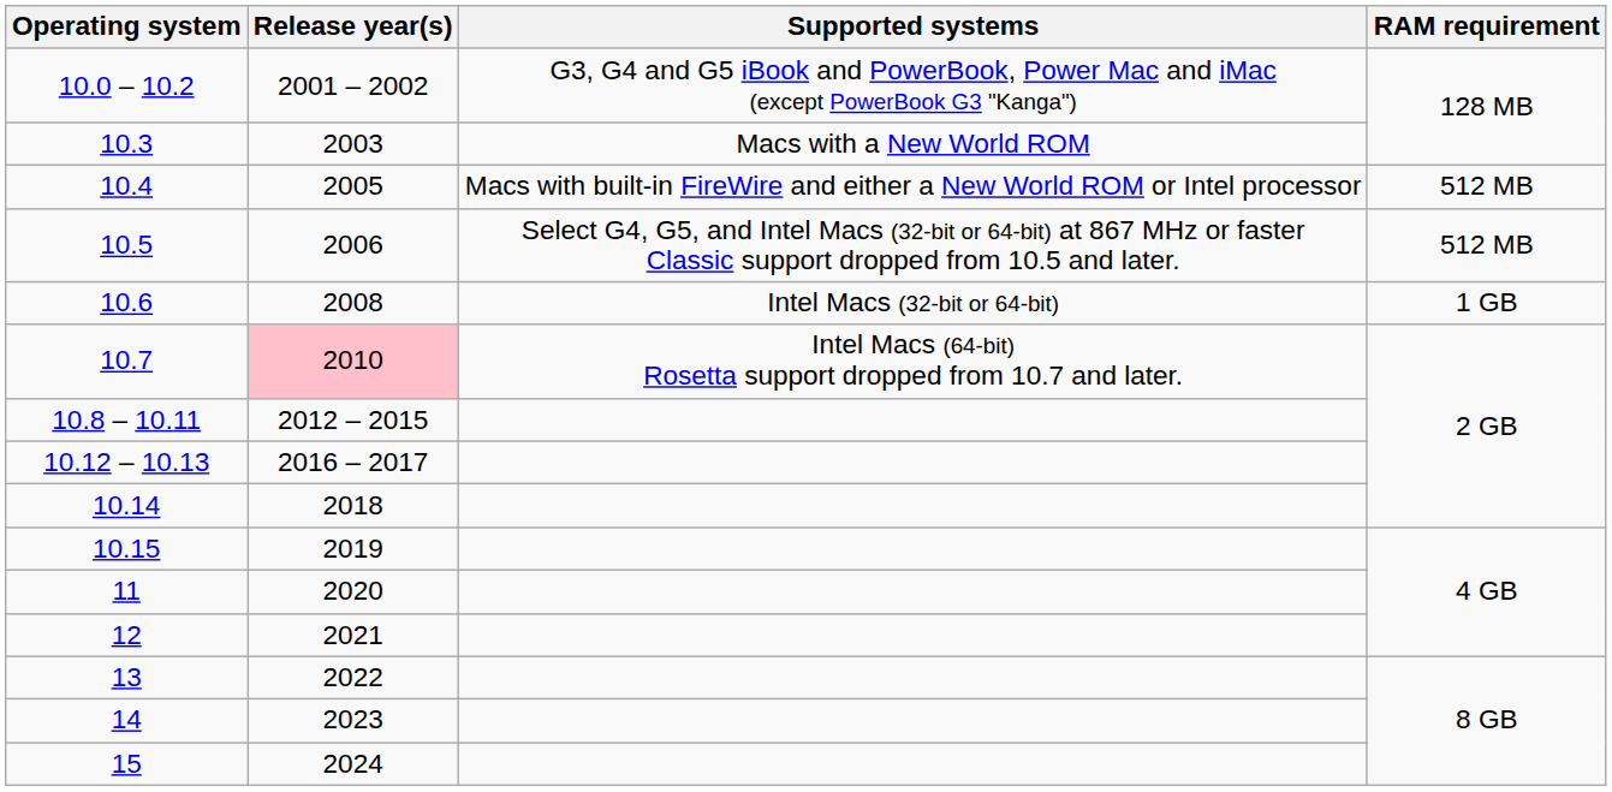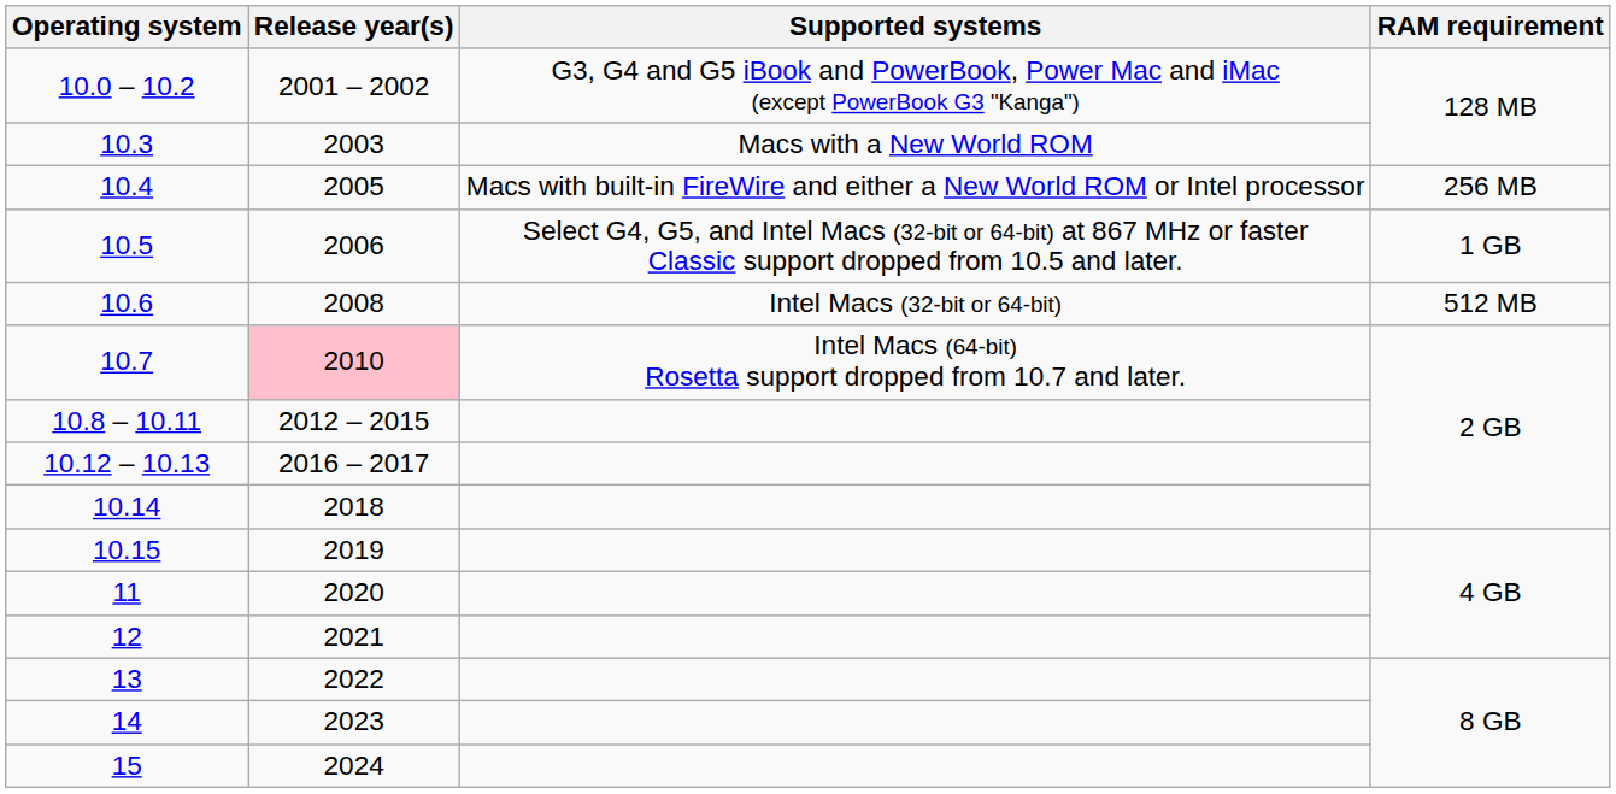 <table class="wikitable sortable" style="text-align:center">
 <tr>
 <th>Operating system</th>
 <th>Release year(s)</th>
 <th>Supported systems</th>
 <th>RAM requirement</th>
 </tr>
 <tr>
 <td><a href='#'>10.0</a> – <a href='#'>10.2</a></td>
 <td>2001 – 2002</td>
 <td>G3, G4 and G5 <a href='#'>iBook</a> and <a href='#'>PowerBook</a>, <a href='#'>Power Mac</a> and <a href='#'>iMac</a><br><small>(except <a href='#'>PowerBook G3</a> "Kanga")</small></td>
 <td data-sort-value=128 rowspan=2>128 MB</td>
 </tr>
 <tr>
 <td><a href='#'>10.3</a></td>
 <td>2003</td>
 <td>Macs with a <a href='#'>New World ROM</a></td>
 </tr>
 <tr>
 <td><a href='#'>10.4</a></td>
 <td>2005</td>
 <td>Macs with built-in <a href='#'>FireWire</a> and either a <a href='#'>New World ROM</a> or Intel processor</td>
-<td data-sort-value=512>512 MB</td>
+<td data-sort-value=256>256 MB</td>
 </tr>
 <tr>
 <td><a href='#'>10.5</a></td>
 <td>2006</td>
 <td>Select G4, G5, and Intel Macs <small>(32-bit or 64-bit)</small> at 867 MHz or faster<br><a href='#'>Classic</a> support dropped from 10.5 and later.</td>
-<td data-sort-value=512>512 MB</td>
+<td data-sort-value=1024>1 GB</td>
 </tr>
 <tr>
 <td><a href='#'>10.6</a></td>
 <td>2008</td>
 <td>Intel Macs <small>(32-bit or 64-bit)</small></td>
-<td data-sort-value=1024>1 GB</td>
+<td data-sort-value=512>512 MB</td>
 </tr>
 <tr>
 <td><a href='#'>10.7</a></td>
 <td style="background: pink;">2010</td>
 <td>Intel Macs <small>(64-bit)</small><br><a href='#'>Rosetta</a> support dropped from 10.7 and later.</td>
 <td data-sort-value=2048 rowspan=4>2 GB</td>
 </tr>
 <tr>
 <td><a href='#'>10.8</a> – <a href='#'>10.11</a></td>
 <td>2012 – 2015</td>
 <td></td>
 </tr>
 <tr>
 <td><a href='#'>10.12</a> – <a href='#'>10.13</a></td>
 <td>2016 – 2017</td>
 <td></td>
 </tr>
 <tr>
 <td><a href='#'>10.14</a></td>
 <td>2018</td>
 <td></td>
 </tr>
 <tr>
 <td><a href='#'>10.15</a></td>
 <td>2019</td>
 <td></td>
 <td rowspan="3" data-sort-value="4096">4 GB</td>
 </tr>
 <tr>
 <td><a href='#'>11</a></td>
 <td>2020</td>
 <td></td>
 </tr>
 <tr>
 <td><a href='#'>12</a></td>
 <td>2021</td>
 <td></td>
 </tr>
 <tr>
 <td><a href='#'>13</a></td>
 <td>2022</td>
 <td></td>
 <td rowspan="3" data-sort-value="8192">8 GB</td>
 </tr>
 <tr>
 <td><a href='#'>14</a></td>
 <td>2023</td>
 <td></td>
 </tr>
 <tr>
 <td><a href='#'>15</a></td>
 <td>2024</td>
 <td></td>
 </tr>
 </table>
